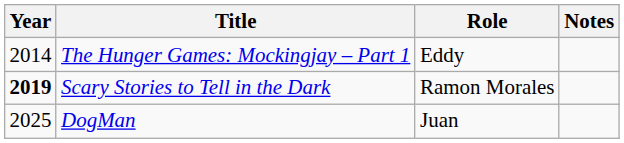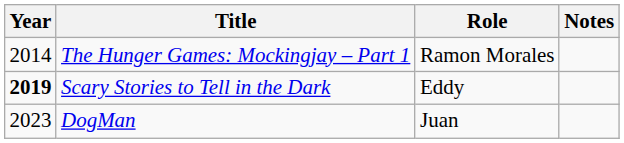 <table class="wikitable sortable">
 <tr>
 <th>Year</th>
 <th>Title</th>
 <th>Role</th>
 <th>Notes</th>
 </tr>
 <tr>
 <td>2014</td>
 <td><em><a href='#'>The Hunger Games: Mockingjay – Part 1</a></em></td>
-<td>Eddy</td>
+<td>Ramon Morales</td>
 <td></td>
 </tr>
 <tr>
 <td><strong>2019</strong></td>
 <td><em><a href='#'>Scary Stories to Tell in the Dark</a></em></td>
-<td>Ramon Morales</td>
+<td>Eddy</td>
 <td></td>
 </tr>
 <tr>
-<td>2025</td>
+<td>2023</td>
 <td><em><a href='#'>DogMan</a></em></td>
 <td>Juan</td>
 <td></td>
 </tr>
 </table>
